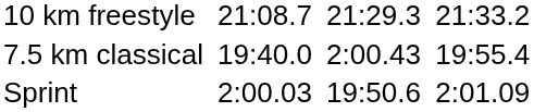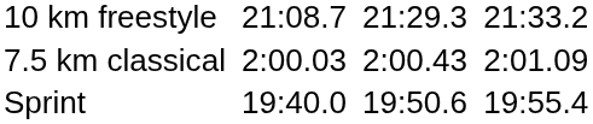 <table>
 <tr>
 <td>10 km freestyle</td>
 <td></td>
 <td>21:08.7</td>
 <td></td>
 <td>21:29.3</td>
 <td></td>
 <td>21:33.2</td>
 </tr>
 <tr>
 <td>7.5 km classical</td>
 <td></td>
-<td>19:40.0</td>
+<td>2:00.03</td>
 <td></td>
 <td>2:00.43</td>
 <td></td>
-<td>19:55.4</td>
+<td>2:01.09</td>
 </tr>
 <tr>
 <td>Sprint</td>
 <td></td>
-<td>2:00.03</td>
+<td>19:40.0</td>
 <td></td>
 <td>19:50.6</td>
 <td></td>
-<td>2:01.09</td>
+<td>19:55.4</td>
 </tr>
 </table>
